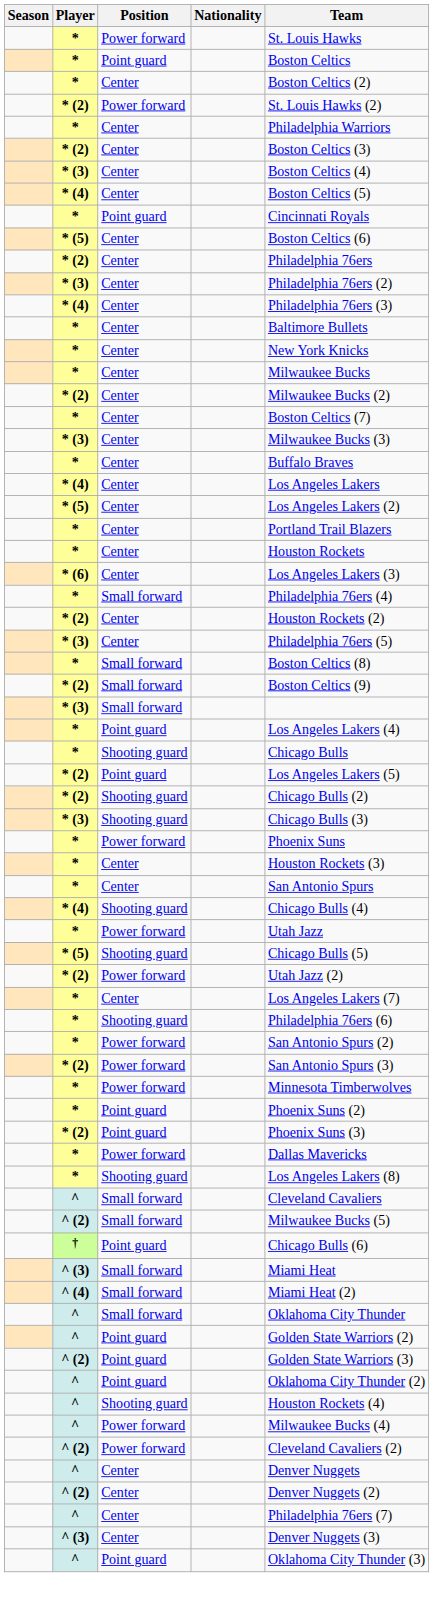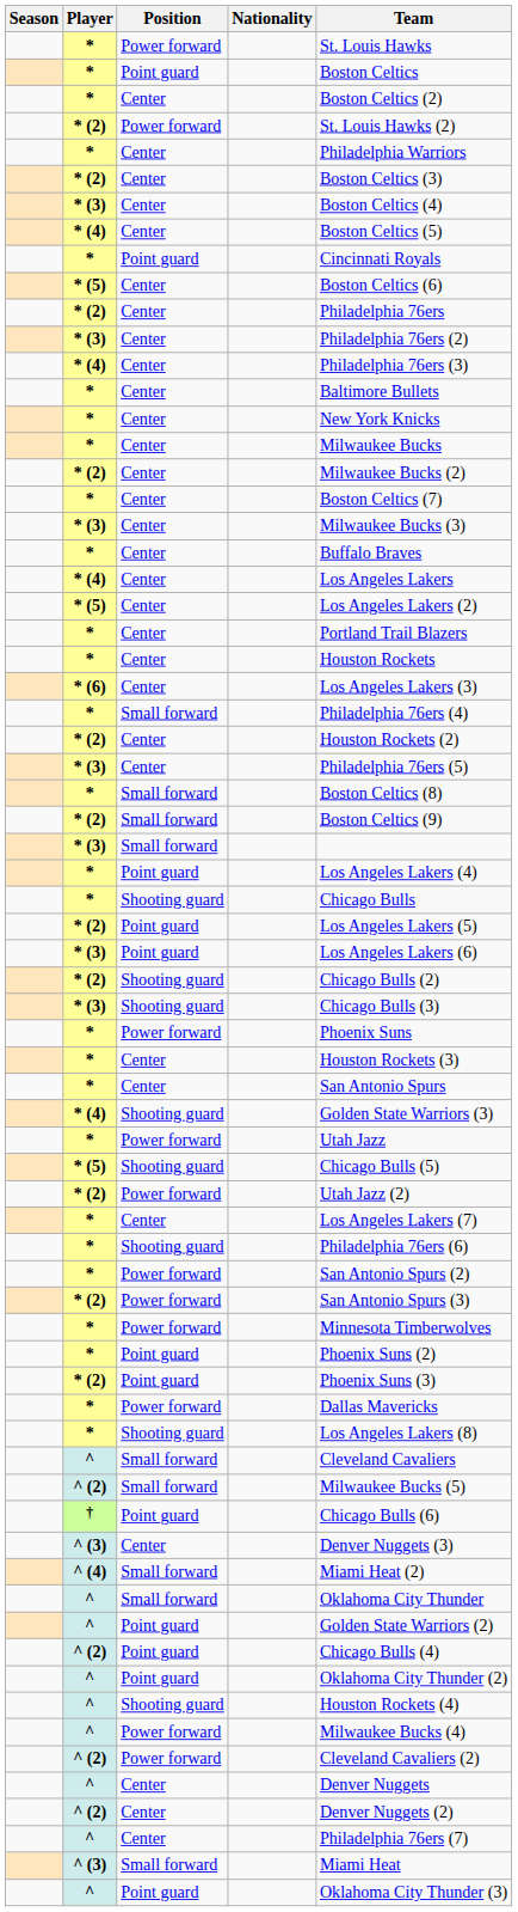 <table class="wikitable plainrowheaders sortable" summary="Season (sortable), Player (sortable), Position (sortable), Nationality (sortable) and Team (sortable)">
 <tr>
 <th scope="col">Season</th>
 <th scope="col">Player</th>
 <th scope="col">Position</th>
 <th scope="col">Nationality</th>
 <th scope="col">Team</th>
 </tr>
 <tr>
 <td></td>
 <th scope="row" style="background-color:#FFFF99">*</th>
 <td><a href='#'>Power forward</a></td>
 <td></td>
 <td><a href='#'>St. Louis Hawks</a></td>
 </tr>
 <tr>
 <th scope="row" style="background-color:#FFE6BD"></th>
 <th scope="row" style="background-color:#FFFF99">*</th>
 <td><a href='#'>Point guard</a></td>
 <td></td>
 <td><a href='#'>Boston Celtics</a></td>
 </tr>
 <tr>
 <td></td>
 <th scope="row" style="background-color:#FFFF99">*</th>
 <td><a href='#'>Center</a></td>
 <td></td>
 <td><a href='#'>Boston Celtics</a> (2)</td>
 </tr>
 <tr>
 <td></td>
 <th scope="row" style="background-color:#FFFF99">* (2)</th>
 <td><a href='#'>Power forward</a></td>
 <td></td>
 <td><a href='#'>St. Louis Hawks</a> (2)</td>
 </tr>
 <tr>
 <td></td>
 <th scope="row" style="background-color:#FFFF99">*</th>
 <td><a href='#'>Center</a></td>
 <td></td>
 <td><a href='#'>Philadelphia Warriors</a></td>
 </tr>
 <tr>
 <th scope="row" style="background-color:#FFE6BD"> </th>
 <th scope="row" style="background-color:#FFFF99">* (2)</th>
 <td><a href='#'>Center</a></td>
 <td></td>
 <td><a href='#'>Boston Celtics</a> (3)</td>
 </tr>
 <tr>
 <th scope="row" style="background-color:#FFE6BD"> </th>
 <th scope="row" style="background-color:#FFFF99">* (3)</th>
 <td><a href='#'>Center</a></td>
 <td></td>
 <td><a href='#'>Boston Celtics</a> (4)</td>
 </tr>
 <tr>
 <th scope="row" style="background-color:#FFE6BD"> </th>
 <th scope="row" style="background-color:#FFFF99">* (4)</th>
 <td><a href='#'>Center</a></td>
 <td></td>
 <td><a href='#'>Boston Celtics</a> (5)</td>
 </tr>
 <tr>
 <td></td>
 <th scope="row" style="background-color:#FFFF99">*</th>
 <td><a href='#'>Point guard</a></td>
 <td></td>
 <td><a href='#'>Cincinnati Royals</a></td>
 </tr>
 <tr>
 <th scope="row" style="background-color:#FFE6BD"> </th>
 <th scope="row" style="background-color:#FFFF99">* (5)</th>
 <td><a href='#'>Center</a></td>
 <td></td>
 <td><a href='#'>Boston Celtics</a> (6)</td>
 </tr>
 <tr>
 <td></td>
 <th scope="row" style="background-color:#FFFF99">* (2)</th>
 <td><a href='#'>Center</a></td>
 <td></td>
 <td><a href='#'>Philadelphia 76ers</a></td>
 </tr>
 <tr>
 <th scope="row" style="background-color:#FFE6BD"> </th>
 <th scope="row" style="background-color:#FFFF99">* (3)</th>
 <td><a href='#'>Center</a></td>
 <td></td>
 <td><a href='#'>Philadelphia 76ers</a> (2)</td>
 </tr>
 <tr>
 <td></td>
 <th scope="row" style="background-color:#FFFF99">* (4)</th>
 <td><a href='#'>Center</a></td>
 <td></td>
 <td><a href='#'>Philadelphia 76ers</a> (3)</td>
 </tr>
 <tr>
 <td></td>
 <th scope="row" style="background-color:#FFFF99">*</th>
 <td><a href='#'>Center</a></td>
 <td></td>
 <td><a href='#'>Baltimore Bullets</a></td>
 </tr>
 <tr>
 <td !scope="row" style="background-color:#FFE6BD"> </td>
 <th scope="row" style="background-color:#FFFF99">*</th>
 <td><a href='#'>Center</a></td>
 <td></td>
 <td><a href='#'>New York Knicks</a></td>
 </tr>
 <tr>
 <th scope="row" style="background-color:#FFE6BD"> </th>
 <th scope="row" style="background-color:#FFFF99">*</th>
 <td><a href='#'>Center</a></td>
 <td></td>
 <td><a href='#'>Milwaukee Bucks</a></td>
 </tr>
 <tr>
 <td></td>
 <th scope="row" style="background-color:#FFFF99">* (2)</th>
 <td><a href='#'>Center</a></td>
 <td></td>
 <td><a href='#'>Milwaukee Bucks</a> (2)</td>
 </tr>
 <tr>
 <td></td>
 <th scope="row" style="background-color:#FFFF99">*</th>
 <td><a href='#'>Center</a></td>
 <td></td>
 <td><a href='#'>Boston Celtics</a> (7)</td>
 </tr>
 <tr>
 <td></td>
 <th scope="row" style="background-color:#FFFF99">* (3)</th>
 <td><a href='#'>Center</a></td>
 <td></td>
 <td><a href='#'>Milwaukee Bucks</a> (3)</td>
 </tr>
 <tr>
 <td></td>
 <th scope="row" style="background-color:#FFFF99">*</th>
 <td><a href='#'>Center</a></td>
 <td></td>
 <td><a href='#'>Buffalo Braves</a></td>
 </tr>
 <tr>
 <td></td>
 <th scope="row" style="background-color:#FFFF99">* (4)</th>
 <td><a href='#'>Center</a></td>
 <td></td>
 <td><a href='#'>Los Angeles Lakers</a></td>
 </tr>
 <tr>
 <td></td>
 <th scope="row" style="background-color:#FFFF99">* (5)</th>
 <td><a href='#'>Center</a></td>
 <td></td>
 <td><a href='#'>Los Angeles Lakers</a> (2)</td>
 </tr>
 <tr>
 <td></td>
 <th scope="row" style="background-color:#FFFF99">*</th>
 <td><a href='#'>Center</a></td>
 <td></td>
 <td><a href='#'>Portland Trail Blazers</a></td>
 </tr>
 <tr>
 <td></td>
 <th scope="row" style="background-color:#FFFF99">*</th>
 <td><a href='#'>Center</a></td>
 <td></td>
 <td><a href='#'>Houston Rockets</a></td>
 </tr>
 <tr>
 <td !scope="row" style="background-color:#FFE6BD"> </td>
 <th scope="row" style="background-color:#FFFF99">* (6)</th>
 <td><a href='#'>Center</a></td>
 <td></td>
 <td><a href='#'>Los Angeles Lakers</a> (3)</td>
 </tr>
 <tr>
 <td></td>
 <th scope="row" style="background-color:#FFFF99">*</th>
 <td><a href='#'>Small forward</a></td>
 <td></td>
 <td><a href='#'>Philadelphia 76ers</a> (4)</td>
 </tr>
 <tr>
 <td></td>
 <th scope="row" style="background-color:#FFFF99">* (2)</th>
 <td><a href='#'>Center</a></td>
 <td></td>
 <td><a href='#'>Houston Rockets</a> (2)</td>
 </tr>
 <tr>
 <th scope="row" style="background-color:#FFE6BD"> </th>
 <th scope="row" style="background-color:#FFFF99">* (3)</th>
 <td><a href='#'>Center</a></td>
 <td></td>
 <td><a href='#'>Philadelphia 76ers</a> (5)</td>
 </tr>
 <tr>
 <th scope="row" style="background-color:#FFE6BD"> </th>
 <th scope="row" style="background-color:#FFFF99">*</th>
 <td><a href='#'>Small forward</a></td>
 <td></td>
 <td><a href='#'>Boston Celtics</a> (8)</td>
 </tr>
 <tr>
 <td></td>
 <th scope="row" style="background-color:#FFFF99">* (2)</th>
 <td><a href='#'>Small forward</a></td>
 <td></td>
 <td><a href='#'>Boston Celtics</a> (9)</td>
 </tr>
 <tr>
 <th scope="row" style="background-color:#FFE6BD"> </th>
 <th scope="row" style="background-color:#FFFF99">* (3)</th>
 <td><a href='#'>Small forward</a></td>
 <td></td>
 <td></td>
 </tr>
 <tr>
 <th scope="row" style="background-color:#FFE6BD"> </th>
 <th scope="row" style="background-color:#FFFF99">*</th>
 <td><a href='#'>Point guard</a></td>
 <td></td>
 <td><a href='#'>Los Angeles Lakers</a> (4)</td>
 </tr>
 <tr>
 <td></td>
 <th scope="row" style="background-color:#FFFF99">*</th>
 <td><a href='#'>Shooting guard</a></td>
 <td></td>
 <td><a href='#'>Chicago Bulls</a></td>
 </tr>
 <tr>
 <td></td>
 <th scope="row" style="background-color:#FFFF99">* (2)</th>
 <td><a href='#'>Point guard</a></td>
 <td></td>
 <td><a href='#'>Los Angeles Lakers</a> (5)</td>
 </tr>
 <tr>
+<td></td>
+<th scope="row" style="background-color:#FFFF99">* (3)</th>
+<td><a href='#'>Point guard</a></td>
+<td></td>
+<td><a href='#'>Los Angeles Lakers</a> (6)</td>
+</tr>
+<tr>
 <th scope="row" style="background-color:#FFE6BD"> </th>
 <th scope="row" style="background-color:#FFFF99">* (2)</th>
 <td><a href='#'>Shooting guard</a></td>
 <td></td>
 <td><a href='#'>Chicago Bulls</a> (2)</td>
 </tr>
 <tr>
 <th scope="row" style="background-color:#FFE6BD"> </th>
 <th scope="row" style="background-color:#FFFF99">* (3)</th>
 <td><a href='#'>Shooting guard</a></td>
 <td></td>
 <td><a href='#'>Chicago Bulls</a> (3)</td>
 </tr>
 <tr>
 <td></td>
 <th scope="row" style="background-color:#FFFF99">*</th>
 <td><a href='#'>Power forward</a></td>
 <td></td>
 <td><a href='#'>Phoenix Suns</a></td>
 </tr>
 <tr>
 <th scope="row" style="background-color:#FFE6BD"> </th>
 <th scope="row" style="background-color:#FFFF99">*</th>
 <td><a href='#'>Center</a></td>
 <td></td>
 <td><a href='#'>Houston Rockets</a> (3)</td>
 </tr>
 <tr>
 <td></td>
 <th scope="row" style="background-color:#FFFF99">*</th>
 <td><a href='#'>Center</a></td>
 <td></td>
 <td><a href='#'>San Antonio Spurs</a></td>
 </tr>
 <tr>
 <th scope="row" style="background-color:#FFE6BD"> </th>
 <th scope="row" style="background-color:#FFFF99">* (4)</th>
 <td><a href='#'>Shooting guard</a></td>
 <td></td>
-<td><a href='#'>Chicago Bulls</a> (4)</td>
+<td><a href='#'>Golden State Warriors</a> (3)</td>
 </tr>
 <tr>
 <td></td>
 <th scope="row" style="background-color:#FFFF99">*</th>
 <td><a href='#'>Power forward</a></td>
 <td></td>
 <td><a href='#'>Utah Jazz</a></td>
 </tr>
 <tr>
 <th scope="row" style="background-color:#FFE6BD"> </th>
 <th scope="row" style="background-color:#FFFF99">* (5)</th>
 <td><a href='#'>Shooting guard</a></td>
 <td></td>
 <td><a href='#'>Chicago Bulls</a> (5)</td>
 </tr>
 <tr>
 <td></td>
 <th scope="row" style="background-color:#FFFF99">* (2)</th>
 <td><a href='#'>Power forward</a></td>
 <td></td>
 <td><a href='#'>Utah Jazz</a> (2)</td>
 </tr>
 <tr>
 <th scope="row" style="background-color:#FFE6BD"> </th>
 <th scope="row" style="background-color:#FFFF99">*</th>
 <td><a href='#'>Center</a></td>
 <td></td>
 <td><a href='#'>Los Angeles Lakers</a> (7)</td>
 </tr>
 <tr>
 <td></td>
 <th scope="row" style="background-color:#FFFF99">*</th>
 <td><a href='#'>Shooting guard</a></td>
 <td></td>
 <td><a href='#'>Philadelphia 76ers</a> (6)</td>
 </tr>
 <tr>
 <td></td>
 <th scope="row" style="background-color:#FFFF99">*</th>
 <td><a href='#'>Power forward</a></td>
 <td></td>
 <td><a href='#'>San Antonio Spurs</a> (2)</td>
 </tr>
 <tr>
 <th scope="row" style="background-color:#FFE6BD"> </th>
 <th scope="row" style="background-color:#FFFF99">* (2)</th>
 <td><a href='#'>Power forward</a></td>
 <td></td>
 <td><a href='#'>San Antonio Spurs</a> (3)</td>
 </tr>
 <tr>
 <td></td>
 <th scope="row" style="background-color:#FFFF99">*</th>
 <td><a href='#'>Power forward</a></td>
 <td></td>
 <td><a href='#'>Minnesota Timberwolves</a></td>
 </tr>
 <tr>
 <td></td>
 <th scope="row" style="background-color:#FFFF99">*</th>
 <td><a href='#'>Point guard</a></td>
 <td></td>
 <td><a href='#'>Phoenix Suns</a> (2)</td>
 </tr>
 <tr>
 <td></td>
 <th scope="row" style="background-color:#FFFF99">* (2)</th>
 <td><a href='#'>Point guard</a></td>
 <td></td>
 <td><a href='#'>Phoenix Suns</a> (3)</td>
 </tr>
 <tr>
 <td></td>
 <th scope="row" style="background-color:#FFFF99">*</th>
 <td><a href='#'>Power forward</a></td>
 <td></td>
 <td><a href='#'>Dallas Mavericks</a></td>
 </tr>
 <tr>
 <td></td>
 <th scope="row" style="background-color:#FFFF99">*</th>
 <td><a href='#'>Shooting guard</a></td>
 <td></td>
 <td><a href='#'>Los Angeles Lakers</a> (8)</td>
 </tr>
 <tr>
 <td></td>
 <th scope="row" style="background-color:#CFECEC">^</th>
 <td><a href='#'>Small forward</a></td>
 <td></td>
 <td><a href='#'>Cleveland Cavaliers</a></td>
 </tr>
 <tr>
 <td></td>
 <th scope="row" style="background-color:#CFECEC">^ (2)</th>
 <td><a href='#'>Small forward</a></td>
 <td></td>
 <td><a href='#'>Milwaukee Bucks</a> (5)</td>
 </tr>
 <tr>
 <td></td>
 <th scope="row" style="background-color:#CCFF99"><sup>†</sup></th>
 <td><a href='#'>Point guard</a></td>
 <td></td>
 <td><a href='#'>Chicago Bulls</a> (6)</td>
 </tr>
 <tr>
-<th scope="row" style="background-color:#FFE6BD"> </th>
+<td></td>
 <th scope="row" style="background-color:#CFECEC">^ (3)</th>
-<td><a href='#'>Small forward</a></td>
+<td><a href='#'>Center</a></td>
 <td></td>
-<td><a href='#'>Miami Heat</a></td>
+<td><a href='#'>Denver Nuggets</a> (3)</td>
 </tr>
 <tr>
 <th scope="row" style="background-color:#FFE6BD"> </th>
 <th scope="row" style="background-color:#CFECEC">^ (4)</th>
 <td><a href='#'>Small forward</a></td>
 <td></td>
 <td><a href='#'>Miami Heat</a> (2)</td>
 </tr>
 <tr>
 <td></td>
 <th scope="row" style="background-color:#CFECEC">^</th>
 <td><a href='#'>Small forward</a></td>
 <td></td>
 <td><a href='#'>Oklahoma City Thunder</a></td>
 </tr>
 <tr>
 <th scope="row" style="background-color:#FFE6BD"> </th>
 <th scope="row" style="background-color:#CFECEC">^</th>
 <td><a href='#'>Point guard</a></td>
 <td></td>
 <td><a href='#'>Golden State Warriors</a> (2)</td>
 </tr>
 <tr>
 <td></td>
 <th scope="row" style="background-color:#CFECEC">^ (2)</th>
 <td><a href='#'>Point guard</a></td>
 <td></td>
-<td><a href='#'>Golden State Warriors</a> (3)</td>
+<td><a href='#'>Chicago Bulls</a> (4)</td>
 </tr>
 <tr>
 <td></td>
 <th scope="row" style="background-color:#CFECEC">^</th>
 <td><a href='#'>Point guard</a></td>
 <td></td>
 <td><a href='#'>Oklahoma City Thunder</a> (2)</td>
 </tr>
 <tr>
 <td></td>
 <th scope="row" style="background-color:#CFECEC">^</th>
 <td><a href='#'>Shooting guard</a></td>
 <td></td>
 <td><a href='#'>Houston Rockets</a> (4)</td>
 </tr>
 <tr>
 <td></td>
 <th scope="row" style="background-color:#CFECEC">^</th>
 <td><a href='#'>Power forward</a></td>
 <td></td>
 <td><a href='#'>Milwaukee Bucks</a> (4)</td>
 </tr>
 <tr>
 <td></td>
 <th scope="row" style="background-color:#CFECEC">^ (2)</th>
 <td><a href='#'>Power forward</a></td>
 <td></td>
 <td><a href='#'>Cleveland Cavaliers</a> (2)</td>
 </tr>
 <tr>
 <td></td>
 <th scope="row" style="background-color:#CFECEC">^</th>
 <td><a href='#'>Center</a></td>
 <td></td>
 <td><a href='#'>Denver Nuggets</a></td>
 </tr>
 <tr>
 <td></td>
 <th scope="row" style="background-color:#CFECEC">^ (2)</th>
 <td><a href='#'>Center</a></td>
 <td></td>
 <td><a href='#'>Denver Nuggets</a> (2)</td>
 </tr>
 <tr>
 <td></td>
 <th scope="row" style="background-color:#CFECEC">^</th>
 <td><a href='#'>Center</a></td>
 <td></td>
 <td><a href='#'>Philadelphia 76ers</a> (7)</td>
 </tr>
 <tr>
+<th scope="row" style="background-color:#FFE6BD"> </th>
+<th scope="row" style="background-color:#CFECEC">^ (3)</th>
+<td><a href='#'>Small forward</a></td>
 <td></td>
-<th scope="row" style="background-color:#CFECEC">^ (3)</th>
-<td><a href='#'>Center</a></td>
-<td></td>
-<td><a href='#'>Denver Nuggets</a> (3)</td>
+<td><a href='#'>Miami Heat</a></td>
 </tr>
 <tr>
 <td></td>
 <th scope="row" style="background-color:#CFECEC">^</th>
 <td><a href='#'>Point guard</a></td>
 <td></td>
 <td><a href='#'>Oklahoma City Thunder</a> (3)</td>
 </tr>
 </table>
